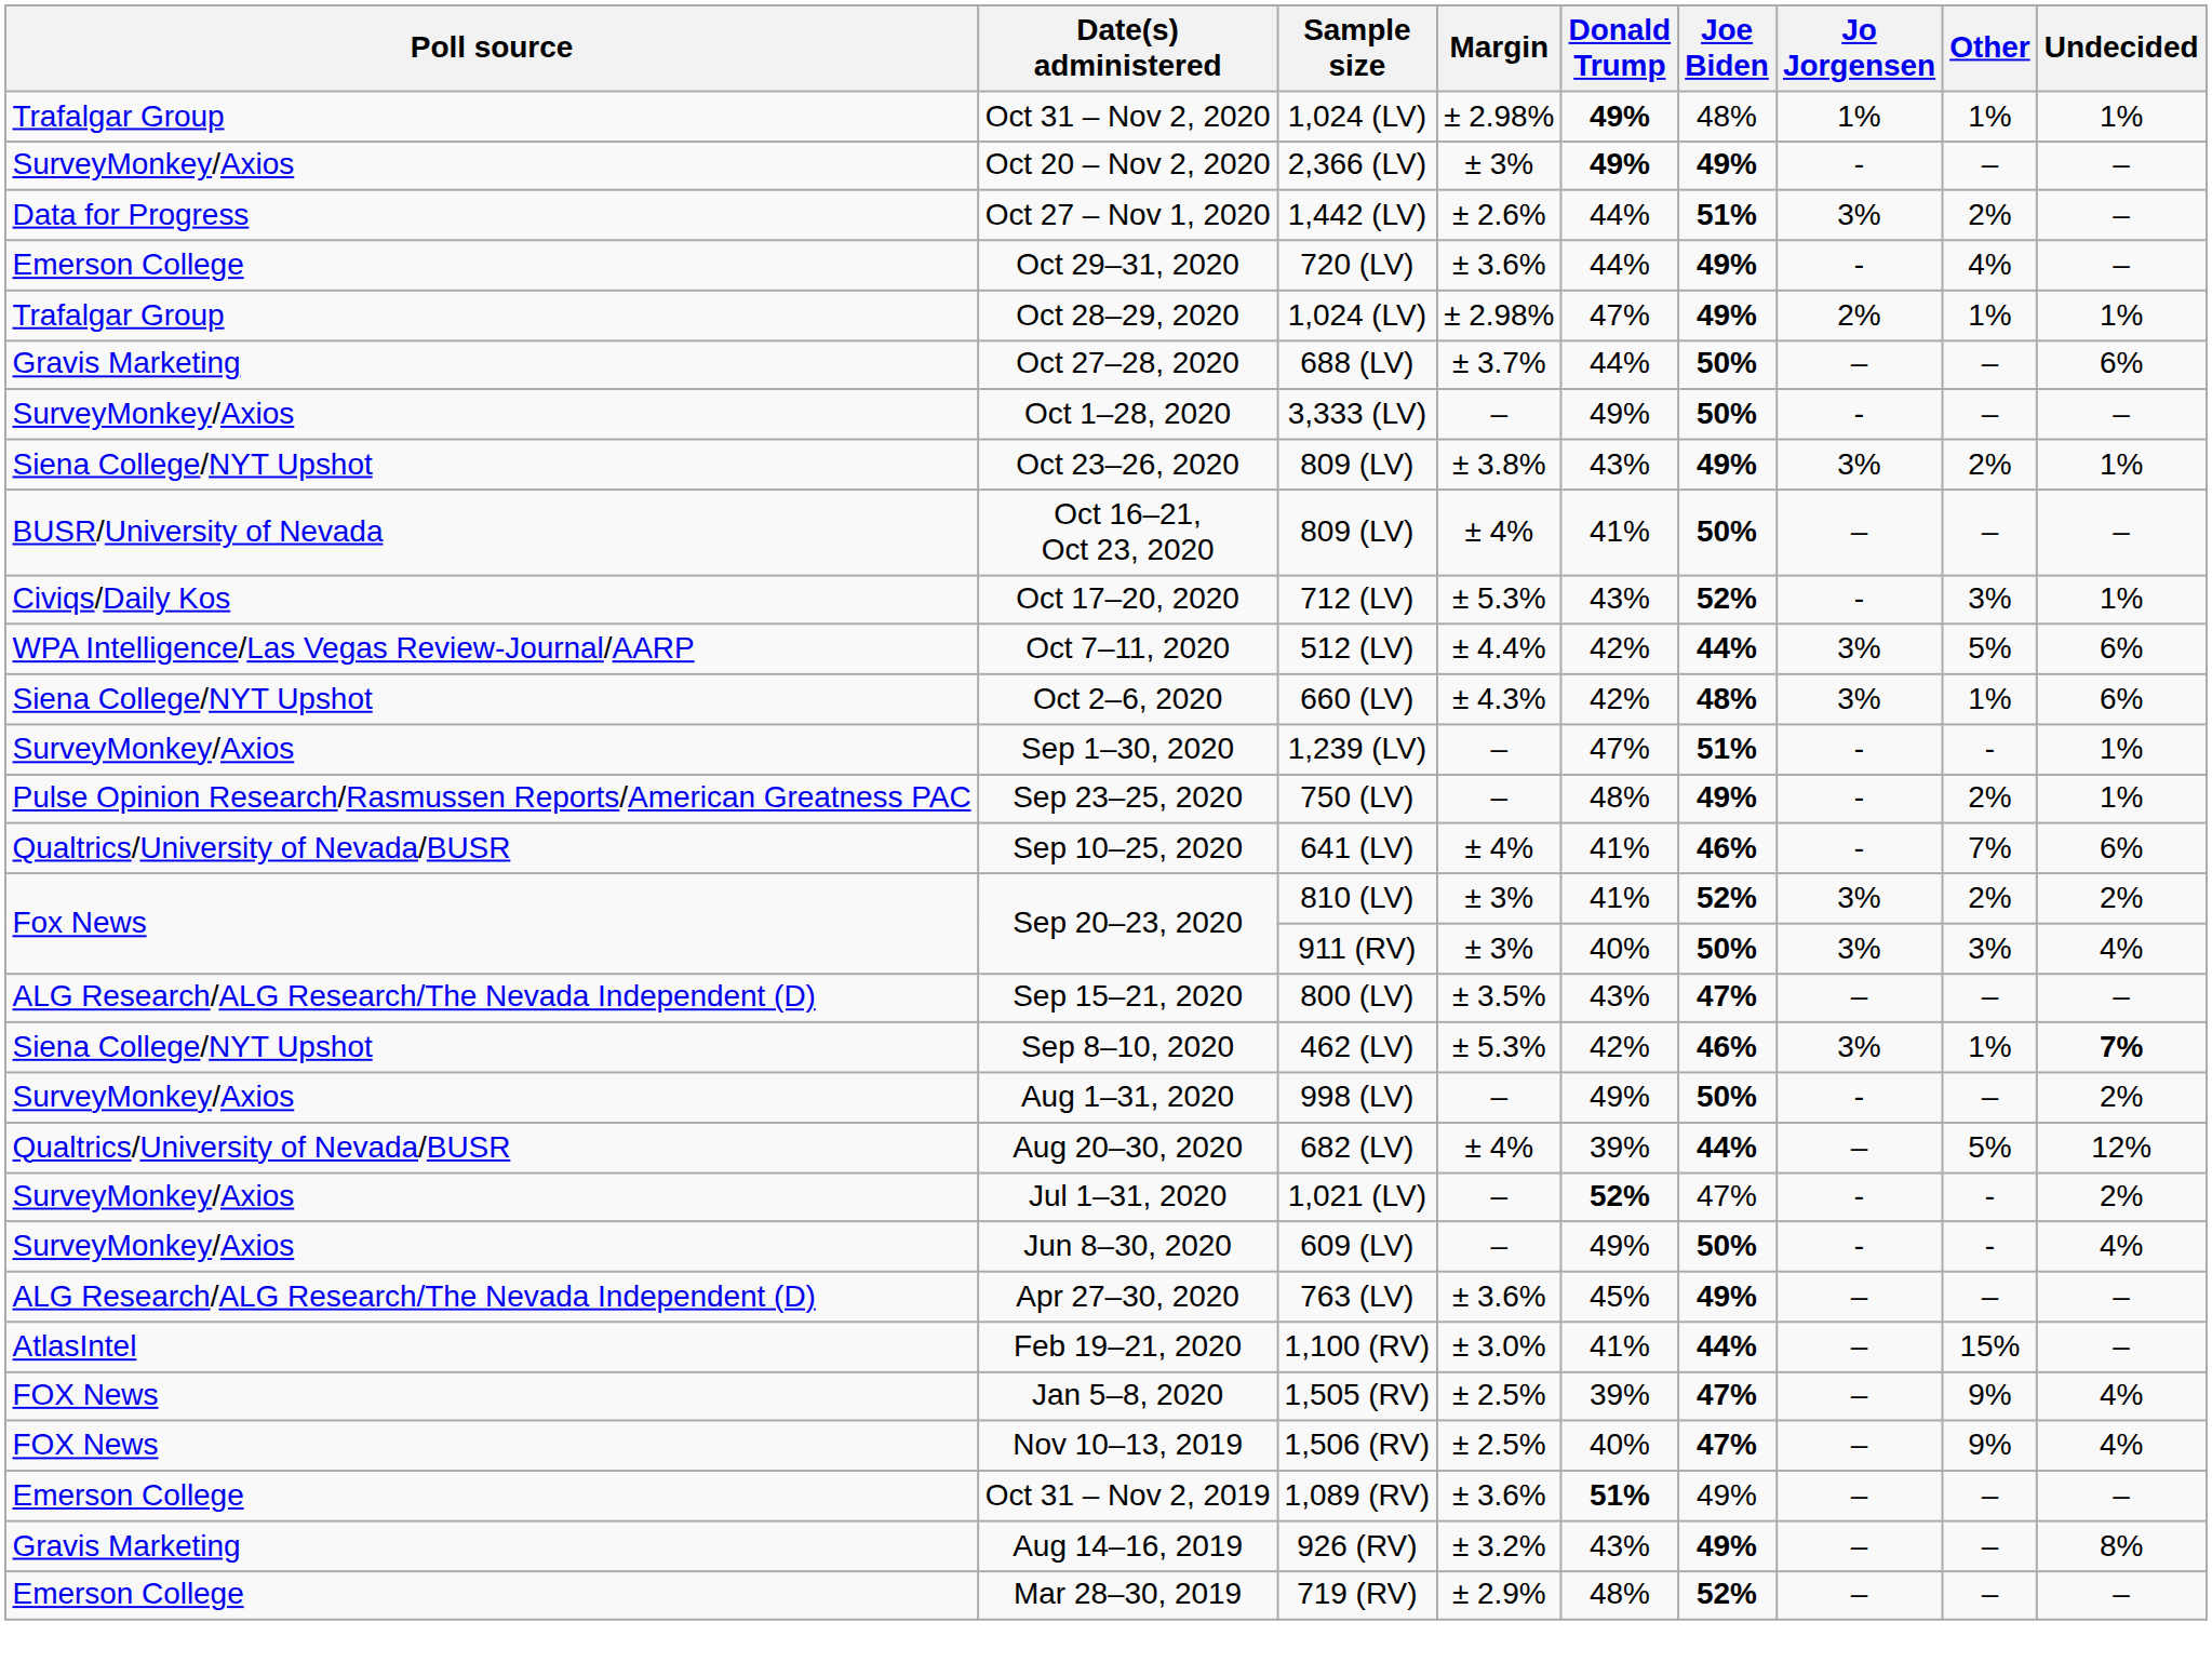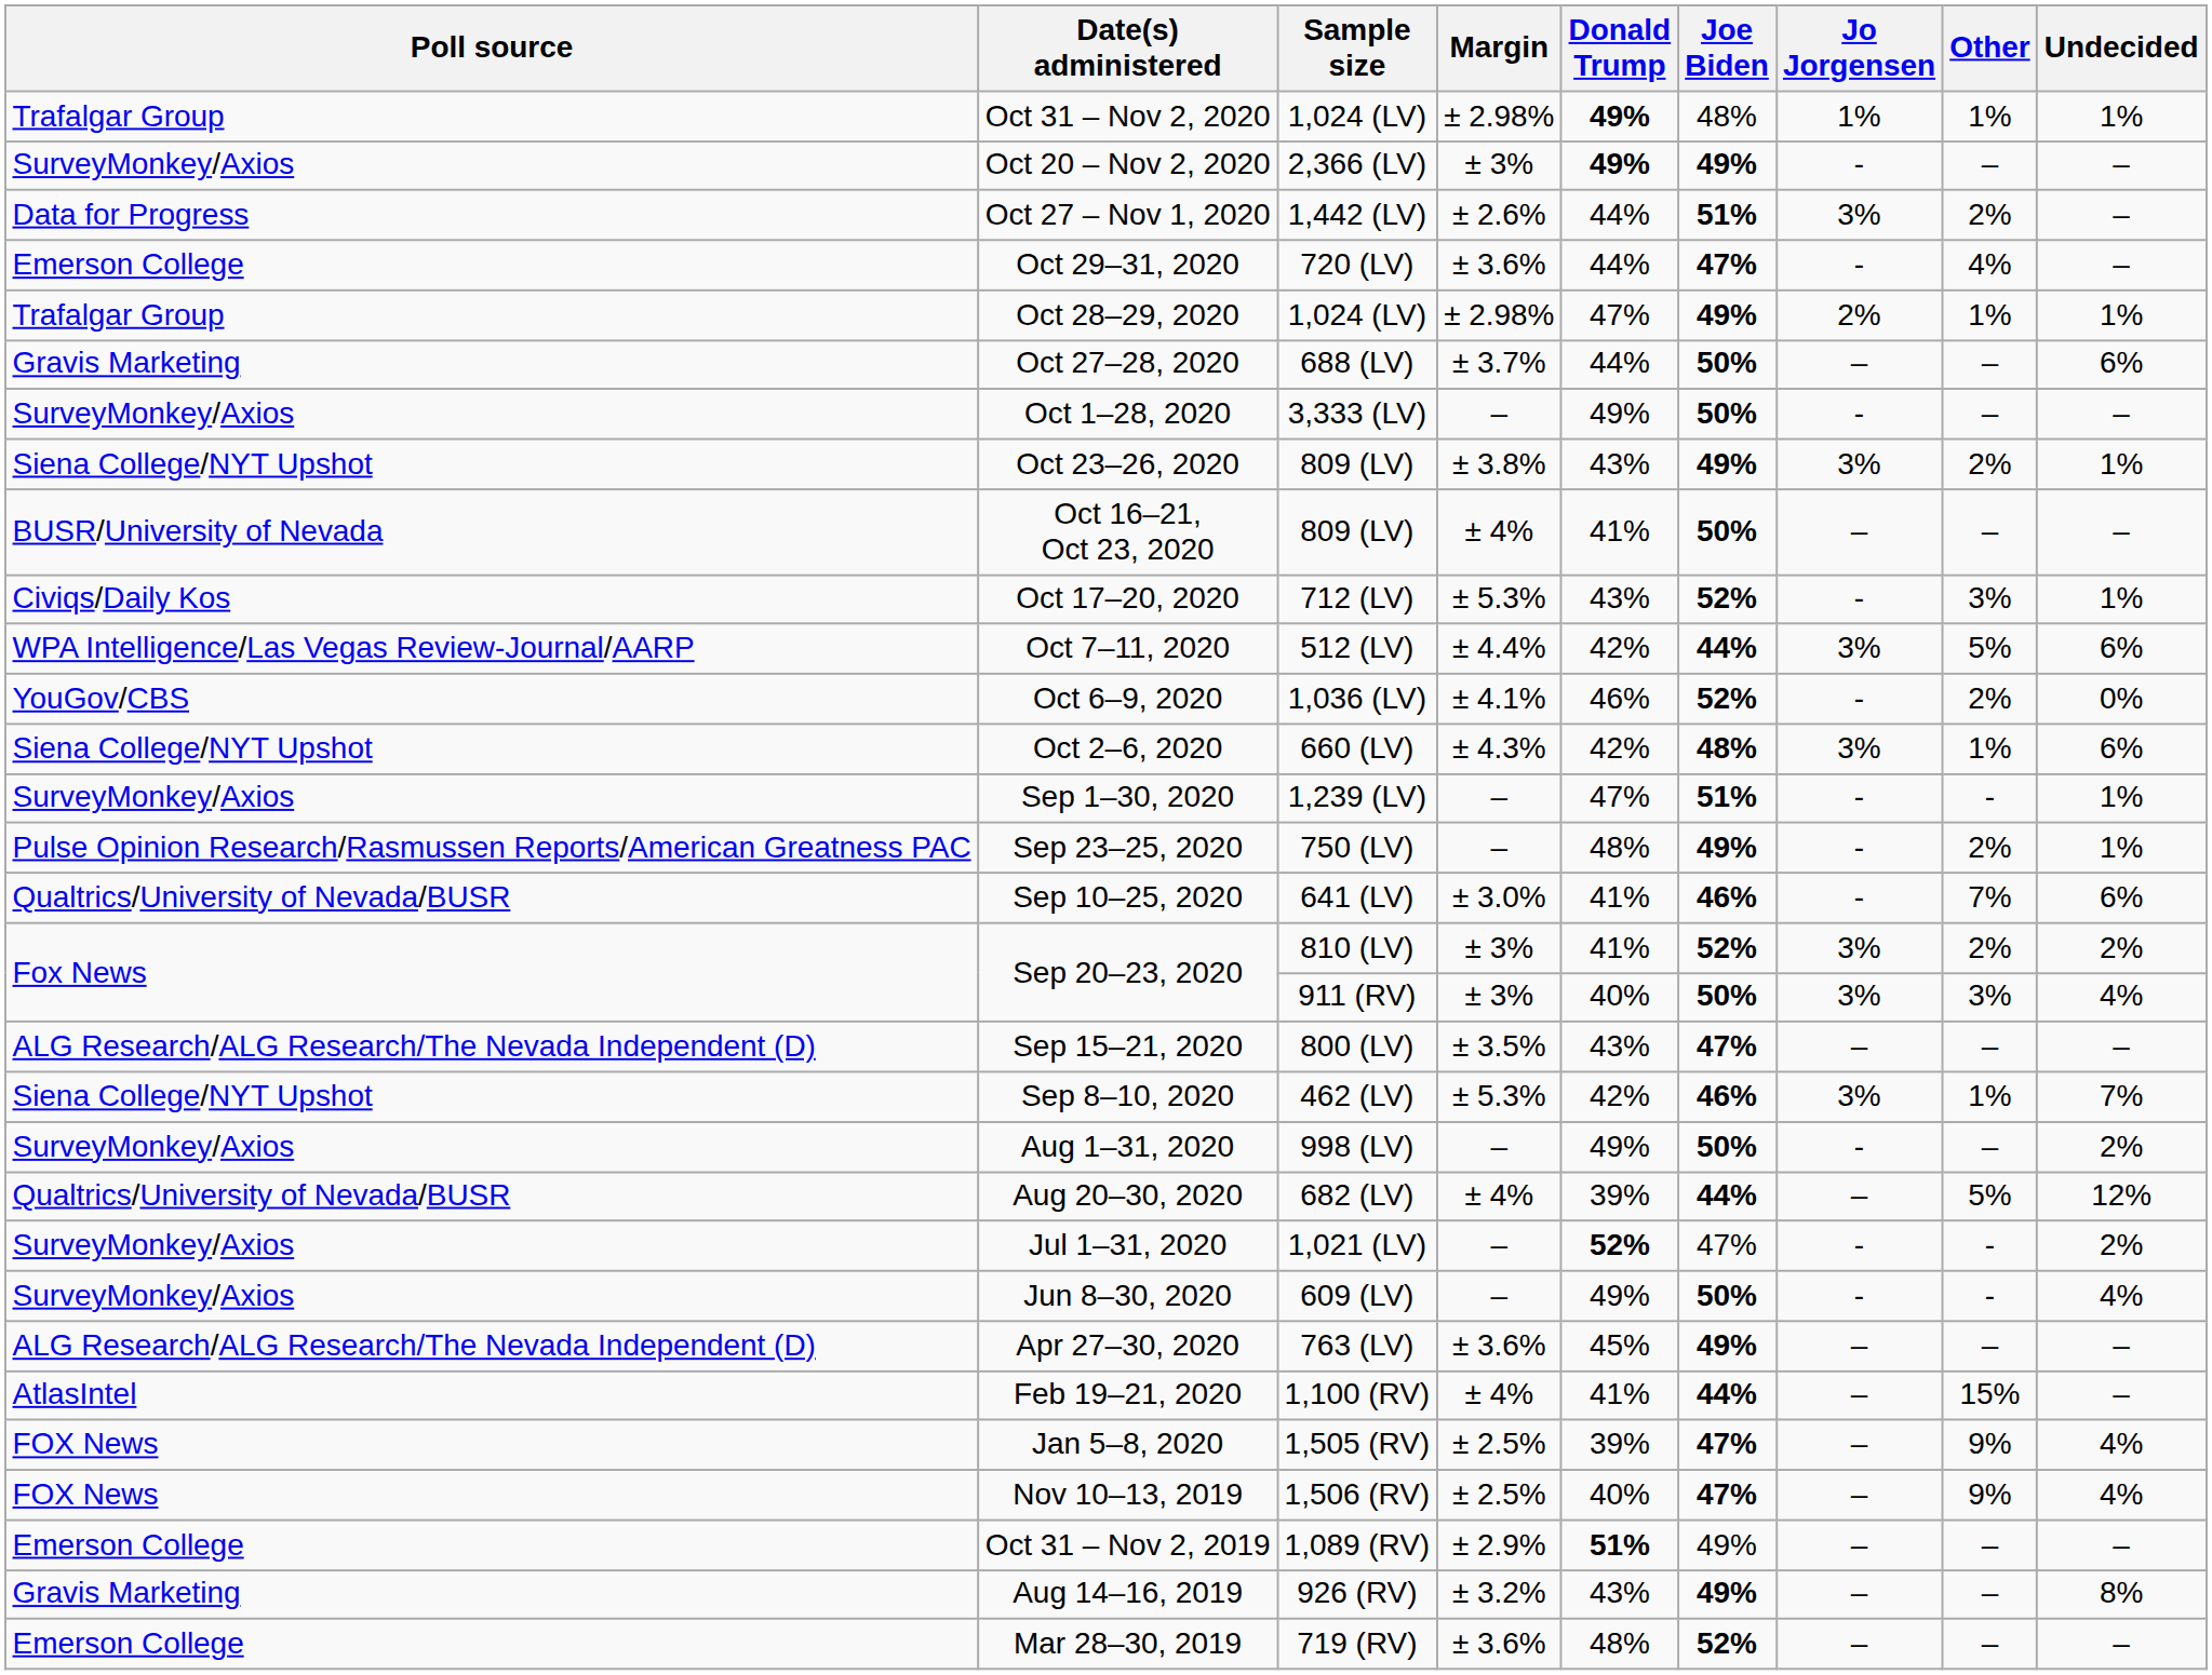 <table class="wikitable sortable" style="font-size:90%;text-align:center;line-height:17px">
 <tr>
 <th>Poll source</th>
 <th>Date(s)<br>administered</th>
 <th>Sample<br>size</th>
 <th>Margin<br></th>
 <th class="unsortable"><a href='#'>Donald<br>Trump</a><br><small></small></th>
 <th class="unsortable"><a href='#'>Joe<br>Biden</a><br><small></small></th>
 <th class="unsortable"><a href='#'>Jo<br>Jorgensen</a><br><small></small></th>
 <th class="unsortable"><a href='#'>Other</a></th>
 <th class="unsortable">Undecided</th>
 </tr>
 <tr>
 <td style="text-align:left;"><a href='#'>Trafalgar Group</a></td>
 <td>Oct 31 – Nov 2, 2020</td>
 <td>1,024 (LV)</td>
 <td>± 2.98%</td>
 <td><strong>49%</strong></td>
 <td>48%</td>
 <td>1%</td>
 <td>1%</td>
 <td>1%</td>
 </tr>
 <tr>
 <td style="text-align:left;"><a href='#'>SurveyMonkey</a>/<a href='#'>Axios</a></td>
 <td>Oct 20 – Nov 2, 2020</td>
 <td>2,366 (LV)</td>
 <td>± 3%</td>
 <td><strong>49%</strong></td>
 <td><strong>49%</strong></td>
 <td>-</td>
 <td>–</td>
 <td>–</td>
 </tr>
 <tr>
 <td style="text-align:left;"><a href='#'>Data for Progress</a></td>
 <td>Oct 27 – Nov 1, 2020</td>
 <td>1,442 (LV)</td>
 <td>± 2.6%</td>
 <td>44%</td>
 <td><strong>51%</strong></td>
 <td>3%</td>
 <td>2%</td>
 <td>–</td>
 </tr>
 <tr>
 <td style="text-align:left;"><a href='#'>Emerson College</a></td>
 <td>Oct 29–31, 2020</td>
 <td>720 (LV)</td>
 <td>± 3.6%</td>
 <td>44%</td>
-<td><strong>49%</strong></td>
+<td><strong>47%</strong></td>
 <td>-</td>
 <td>4%</td>
 <td>–</td>
 </tr>
 <tr>
 <td style="text-align:left;"><a href='#'>Trafalgar Group</a></td>
 <td>Oct 28–29, 2020</td>
 <td>1,024 (LV)</td>
 <td>± 2.98%</td>
 <td>47%</td>
 <td><strong>49%</strong></td>
 <td>2%</td>
 <td>1%</td>
 <td>1%</td>
 </tr>
 <tr>
 <td style="text-align:left;"><a href='#'>Gravis Marketing</a></td>
 <td>Oct 27–28, 2020</td>
 <td>688 (LV)</td>
 <td>± 3.7%</td>
 <td>44%</td>
 <td><strong>50%</strong></td>
 <td>–</td>
 <td>–</td>
 <td>6%</td>
 </tr>
 <tr>
 <td style="text-align:left;"><a href='#'>SurveyMonkey</a>/<a href='#'>Axios</a></td>
 <td>Oct 1–28, 2020</td>
 <td>3,333 (LV)</td>
 <td>–</td>
 <td>49%</td>
 <td><strong>50%</strong></td>
 <td>-</td>
 <td>–</td>
 <td>–</td>
 </tr>
 <tr>
 <td style="text-align:left;"><a href='#'>Siena College</a>/<a href='#'>NYT Upshot</a></td>
 <td>Oct 23–26, 2020</td>
 <td>809 (LV)</td>
 <td>± 3.8%</td>
 <td>43%</td>
 <td><strong>49%</strong></td>
 <td>3%</td>
 <td>2%</td>
 <td>1%</td>
 </tr>
 <tr>
 <td style="text-align:left;"><a href='#'>BUSR</a>/<a href='#'>University of Nevada</a></td>
 <td>Oct 16–21,<br>Oct 23, 2020</td>
 <td>809 (LV)</td>
 <td>± 4%</td>
 <td>41%</td>
 <td><strong>50%</strong></td>
 <td>–</td>
 <td>–</td>
 <td>–</td>
 </tr>
 <tr>
 <td style="text-align:left;"><a href='#'>Civiqs</a>/<a href='#'>Daily Kos</a></td>
 <td>Oct 17–20, 2020</td>
 <td>712 (LV)</td>
 <td>± 5.3%</td>
 <td>43%</td>
 <td><strong>52%</strong></td>
 <td>-</td>
 <td>3%</td>
 <td>1%</td>
 </tr>
 <tr>
 <td style="text-align:left;"><a href='#'>WPA Intelligence</a>/<a href='#'>Las Vegas Review-Journal</a>/<a href='#'>AARP</a></td>
 <td>Oct 7–11, 2020</td>
 <td>512 (LV)</td>
 <td>± 4.4%</td>
 <td>42%</td>
 <td><strong>44%</strong></td>
 <td>3%</td>
 <td>5%</td>
 <td>6%</td>
 </tr>
 <tr>
+<td style="text-align:left;"><a href='#'>YouGov</a>/<a href='#'>CBS</a></td>
+<td>Oct 6–9, 2020</td>
+<td>1,036 (LV)</td>
+<td>± 4.1%</td>
+<td>46%</td>
+<td><strong>52%</strong></td>
+<td>-</td>
+<td>2%</td>
+<td>0%</td>
+</tr>
+<tr>
 <td style="text-align:left;"><a href='#'>Siena College</a>/<a href='#'>NYT Upshot</a></td>
 <td>Oct 2–6, 2020</td>
 <td>660 (LV)</td>
 <td>± 4.3%</td>
 <td>42%</td>
 <td><strong>48%</strong></td>
 <td>3%</td>
 <td>1%</td>
 <td>6%</td>
 </tr>
 <tr>
 <td style="text-align:left;"><a href='#'>SurveyMonkey</a>/<a href='#'>Axios</a></td>
 <td>Sep 1–30, 2020</td>
 <td>1,239 (LV)</td>
 <td>–</td>
 <td>47%</td>
 <td><strong>51%</strong></td>
 <td>-</td>
 <td>-</td>
 <td>1%</td>
 </tr>
 <tr>
 <td style="text-align:left;"><a href='#'>Pulse Opinion Research</a>/<a href='#'>Rasmussen Reports</a>/<a href='#'>American Greatness PAC</a></td>
 <td>Sep 23–25, 2020</td>
 <td>750 (LV)</td>
 <td>–</td>
 <td>48%</td>
 <td><strong>49%</strong></td>
 <td>-</td>
 <td>2%</td>
 <td>1%</td>
 </tr>
 <tr>
 <td style="text-align:left;"><a href='#'>Qualtrics</a>/<a href='#'>University of Nevada</a>/<a href='#'>BUSR</a></td>
 <td>Sep 10–25, 2020</td>
 <td>641 (LV)</td>
-<td>± 4%</td>
+<td>± 3.0%</td>
 <td>41%</td>
 <td><strong>46%</strong></td>
 <td>-</td>
 <td>7%</td>
 <td>6%</td>
 </tr>
 <tr>
 <td rowspan=2 style="text-align:left;"><a href='#'>Fox News</a></td>
 <td rowspan=2>Sep 20–23, 2020</td>
 <td>810 (LV)</td>
 <td>± 3%</td>
 <td>41%</td>
 <td><strong>52%</strong></td>
 <td>3%</td>
 <td>2%</td>
 <td>2%</td>
 </tr>
 <tr>
 <td>911 (RV)</td>
 <td>± 3%</td>
 <td>40%</td>
 <td><strong>50%</strong></td>
 <td>3%</td>
 <td>3%</td>
 <td>4%</td>
 </tr>
 <tr>
 <td style="text-align:left;"><a href='#'>ALG Research</a>/<a href='#'>ALG Research/The Nevada Independent (D)</a></td>
 <td>Sep 15–21, 2020</td>
 <td>800 (LV)</td>
 <td>± 3.5%</td>
 <td>43%</td>
 <td><strong>47%</strong></td>
 <td>–</td>
 <td>–</td>
 <td>–</td>
 </tr>
 <tr>
 <td style="text-align:left;"><a href='#'>Siena College</a>/<a href='#'>NYT Upshot</a></td>
 <td>Sep 8–10, 2020</td>
 <td>462 (LV)</td>
 <td>± 5.3%</td>
 <td>42%</td>
 <td><strong>46%</strong></td>
 <td>3%</td>
 <td>1%</td>
-<td><strong>7%</strong></td>
+<td>7%</td>
 </tr>
 <tr>
 <td style="text-align:left;"><a href='#'>SurveyMonkey</a>/<a href='#'>Axios</a></td>
 <td>Aug 1–31, 2020</td>
 <td>998 (LV)</td>
 <td>–</td>
 <td>49%</td>
 <td><strong>50%</strong></td>
 <td>-</td>
 <td>–</td>
 <td>2%</td>
 </tr>
 <tr>
 <td style="text-align:left;"><a href='#'>Qualtrics</a>/<a href='#'>University of Nevada</a>/<a href='#'>BUSR</a></td>
 <td>Aug 20–30, 2020</td>
 <td>682 (LV)</td>
 <td>± 4%</td>
 <td>39%</td>
 <td><strong>44%</strong></td>
 <td>–</td>
 <td>5%</td>
 <td>12%</td>
 </tr>
 <tr>
 <td style="text-align:left;"><a href='#'>SurveyMonkey</a>/<a href='#'>Axios</a></td>
 <td>Jul 1–31, 2020</td>
 <td>1,021 (LV)</td>
 <td>–</td>
 <td><strong>52%</strong></td>
 <td>47%</td>
 <td>-</td>
 <td>-</td>
 <td>2%</td>
 </tr>
 <tr>
 <td style="text-align:left;"><a href='#'>SurveyMonkey</a>/<a href='#'>Axios</a></td>
 <td>Jun 8–30, 2020</td>
 <td>609 (LV)</td>
 <td>–</td>
 <td>49%</td>
 <td><strong>50%</strong></td>
 <td>-</td>
 <td>-</td>
 <td>4%</td>
 </tr>
 <tr>
 <td style="text-align:left;"><a href='#'>ALG Research</a>/<a href='#'>ALG Research/The Nevada Independent (D)</a></td>
 <td>Apr 27–30, 2020</td>
 <td>763 (LV)</td>
 <td>± 3.6%</td>
 <td>45%</td>
 <td><strong>49%</strong></td>
 <td>–</td>
 <td>–</td>
 <td>–</td>
 </tr>
 <tr>
 <td style="text-align:left;"><a href='#'>AtlasIntel</a></td>
 <td>Feb 19–21, 2020</td>
 <td>1,100 (RV)</td>
-<td>± 3.0%</td>
+<td>± 4%</td>
 <td>41%</td>
 <td><strong>44%</strong></td>
 <td>–</td>
 <td>15%</td>
 <td>–</td>
 </tr>
 <tr>
 <td style="text-align:left;"><a href='#'>FOX News</a></td>
 <td>Jan 5–8, 2020</td>
 <td>1,505 (RV)</td>
 <td>± 2.5%</td>
 <td>39%</td>
 <td><strong>47%</strong></td>
 <td>–</td>
 <td>9%</td>
 <td>4%</td>
 </tr>
 <tr>
 <td style="text-align:left;"><a href='#'>FOX News</a></td>
 <td>Nov 10–13, 2019</td>
 <td>1,506 (RV)</td>
 <td>± 2.5%</td>
 <td>40%</td>
 <td><strong>47%</strong></td>
 <td>–</td>
 <td>9%</td>
 <td>4%</td>
 </tr>
 <tr>
 <td style="text-align:left;"><a href='#'>Emerson College</a></td>
 <td>Oct 31 – Nov 2, 2019</td>
 <td>1,089 (RV)</td>
-<td>± 3.6%</td>
+<td>± 2.9%</td>
 <td><strong>51%</strong></td>
 <td>49%</td>
 <td>–</td>
 <td>–</td>
 <td>–</td>
 </tr>
 <tr>
 <td style="text-align:left;"><a href='#'>Gravis Marketing</a></td>
 <td>Aug 14–16, 2019</td>
 <td>926 (RV)</td>
 <td>± 3.2%</td>
 <td>43%</td>
 <td><strong>49%</strong></td>
 <td>–</td>
 <td>–</td>
 <td>8%</td>
 </tr>
 <tr>
 <td style="text-align:left;"><a href='#'>Emerson College</a></td>
 <td>Mar 28–30, 2019</td>
 <td>719 (RV)</td>
-<td>± 2.9%</td>
+<td>± 3.6%</td>
 <td>48%</td>
 <td><strong>52%</strong></td>
 <td>–</td>
 <td>–</td>
 <td>–</td>
 </tr>
 </table>
